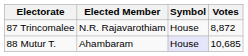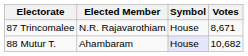 <table class="wikitable" border="1">
 <tr>
 <th>Electorate</th>
 <th>Elected Member</th>
 <th>Symbol</th>
 <th>Votes</th>
 </tr>
 <tr>
 <td>87 Trincomalee</td>
 <td>N.R.  Rajavarothiam</td>
 <td>House</td>
-<td>8,872</td>
+<td>8,671</td>
 </tr>
 <tr>
 <td>88 Mutur T.</td>
 <td>Ahambaram</td>
 <td style="background: lavender;">House</td>
-<td>10,685</td>
+<td>10,682</td>
 </tr>
 </table>
